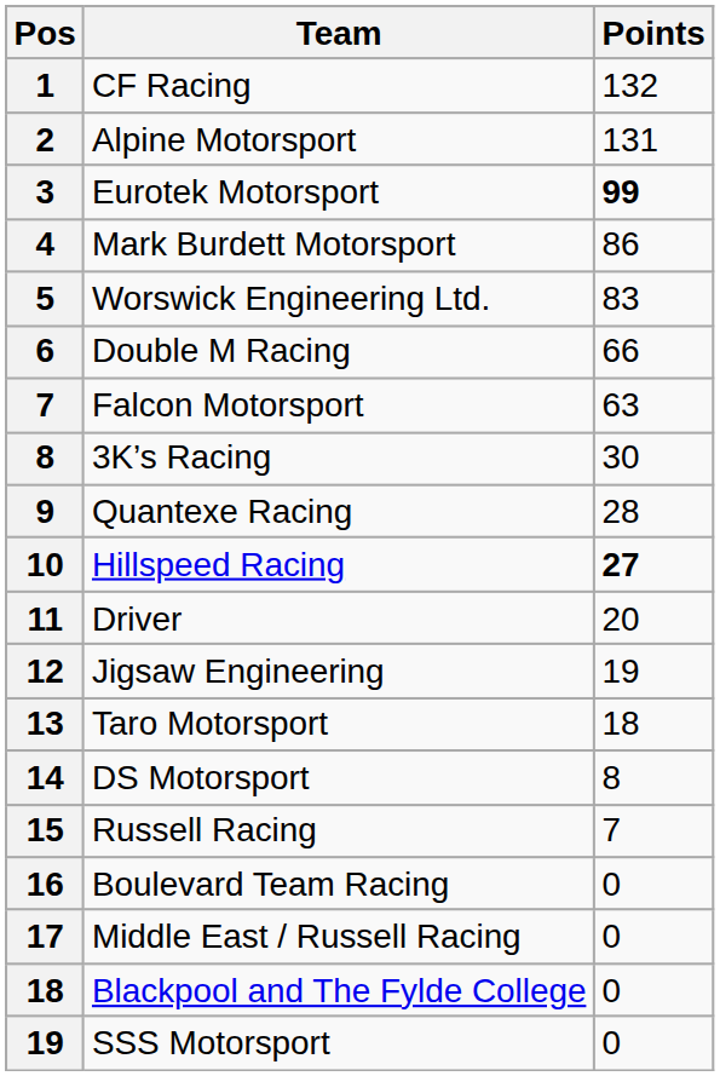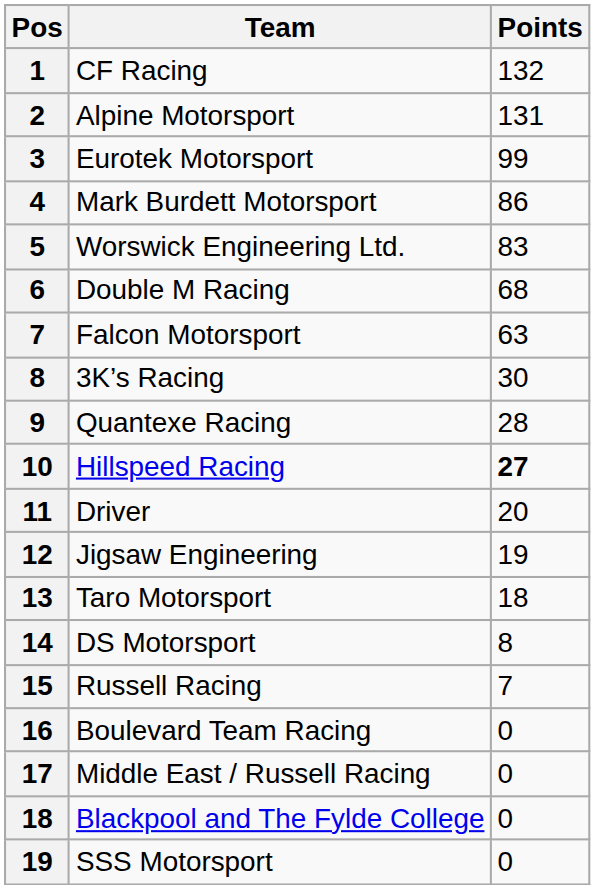 <table class="wikitable" style="font-size: 85%;">
 <tr>
 <th>Pos</th>
 <th>Team</th>
 <th>Points</th>
 </tr>
 <tr>
 <th>1</th>
 <td>CF Racing</td>
 <td>132</td>
 </tr>
 <tr>
 <th>2</th>
 <td>Alpine Motorsport</td>
 <td>131</td>
 </tr>
 <tr>
 <th>3</th>
 <td>Eurotek Motorsport</td>
-<td><strong>99</strong></td>
+<td>99</td>
 </tr>
 <tr>
 <th>4</th>
 <td>Mark Burdett Motorsport</td>
 <td>86</td>
 </tr>
 <tr>
 <th>5</th>
 <td>Worswick Engineering Ltd.</td>
 <td>83</td>
 </tr>
 <tr>
 <th>6</th>
 <td>Double M Racing</td>
-<td>66</td>
+<td>68</td>
 </tr>
 <tr>
 <th>7</th>
 <td>Falcon Motorsport</td>
 <td>63</td>
 </tr>
 <tr>
 <th>8</th>
 <td>3K’s Racing</td>
 <td>30</td>
 </tr>
 <tr>
 <th>9</th>
 <td>Quantexe Racing</td>
 <td>28</td>
 </tr>
 <tr>
 <th>10</th>
 <td><a href='#'>Hillspeed Racing</a></td>
 <td><strong>27</strong></td>
 </tr>
 <tr>
 <th>11</th>
 <td>Driver</td>
 <td>20</td>
 </tr>
 <tr>
 <th>12</th>
 <td>Jigsaw Engineering</td>
 <td>19</td>
 </tr>
 <tr>
 <th>13</th>
 <td>Taro Motorsport</td>
 <td>18</td>
 </tr>
 <tr>
 <th>14</th>
 <td>DS Motorsport</td>
 <td>8</td>
 </tr>
 <tr>
 <th>15</th>
 <td>Russell Racing</td>
 <td>7</td>
 </tr>
 <tr>
 <th>16</th>
 <td>Boulevard Team Racing</td>
 <td>0</td>
 </tr>
 <tr>
 <th>17</th>
 <td>Middle East / Russell Racing</td>
 <td>0</td>
 </tr>
 <tr>
 <th>18</th>
 <td><a href='#'>Blackpool and The Fylde College</a></td>
 <td>0</td>
 </tr>
 <tr>
 <th>19</th>
 <td>SSS Motorsport</td>
 <td>0</td>
 </tr>
 </table>
